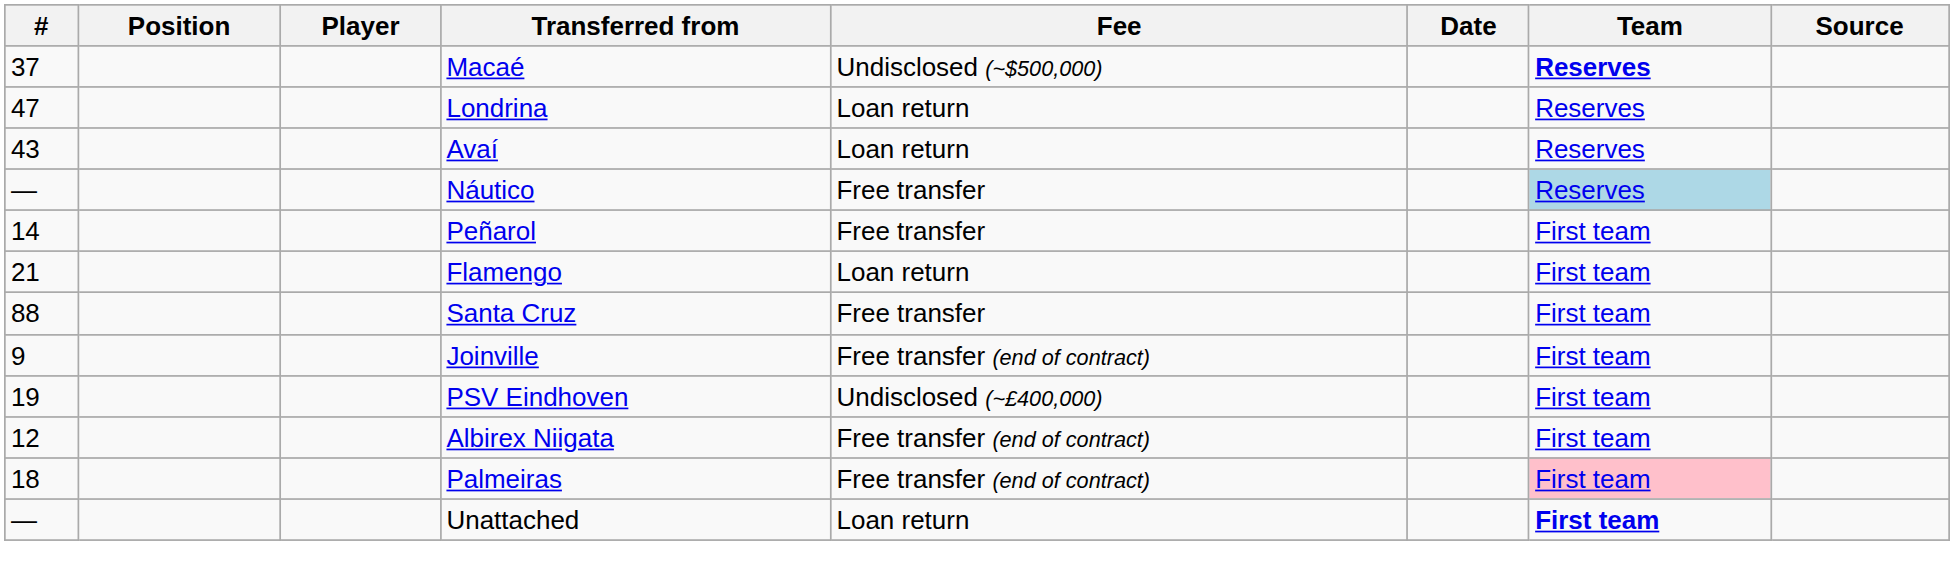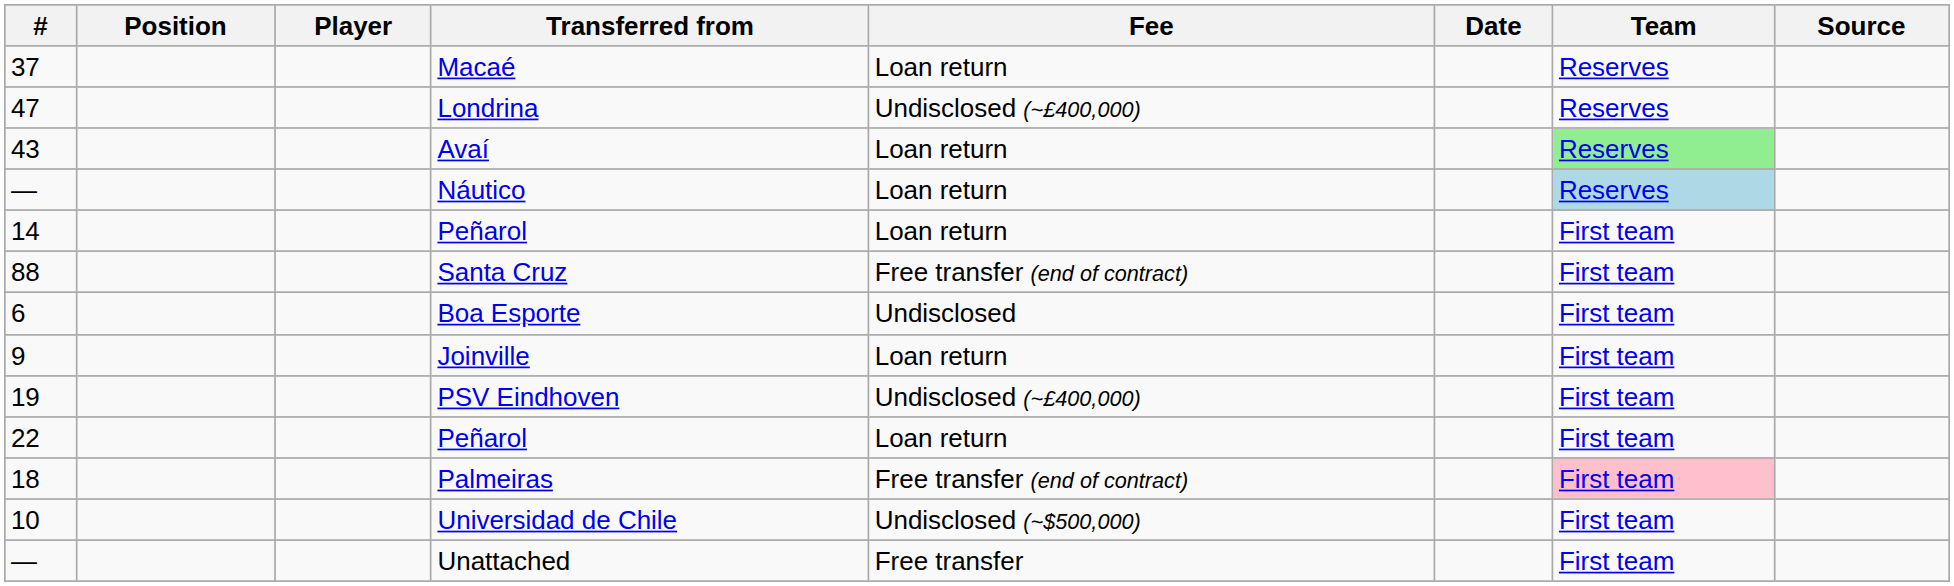 <table class="wikitable sortable" style="width:90%; text-align:center; font-size:95%; text-align:left;">
 <tr>
 <th>#</th>
 <th>Position</th>
 <th>Player</th>
 <th>Transferred from</th>
 <th>Fee</th>
 <th>Date</th>
 <th>Team</th>
 <th>Source</th>
 </tr>
 <tr>
 <td>37</td>
 <td></td>
 <td></td>
 <td> <a href='#'>Macaé</a></td>
-<td>Undisclosed <small><em>(~$500,000)</em></small></td>
+<td>Loan return</td>
 <td></td>
-<td><strong><a href='#'>Reserves</a></strong></td>
+<td><a href='#'>Reserves</a></td>
 <td></td>
 </tr>
 <tr>
 <td>47</td>
 <td></td>
 <td></td>
 <td> <a href='#'>Londrina</a></td>
-<td>Loan return</td>
+<td>Undisclosed <small><em>(~£400,000)</em></small></td>
 <td></td>
 <td><a href='#'>Reserves</a></td>
 <td></td>
 </tr>
 <tr>
 <td>43</td>
 <td></td>
 <td></td>
 <td> <a href='#'>Avaí</a></td>
 <td>Loan return</td>
 <td></td>
-<td><a href='#'>Reserves</a></td>
+<td style="background: lightgreen;"><a href='#'>Reserves</a></td>
 <td></td>
 </tr>
 <tr>
 <td>—</td>
 <td></td>
 <td></td>
 <td> <a href='#'>Náutico</a></td>
-<td>Free transfer</td>
+<td>Loan return</td>
 <td></td>
 <td style="background: lightblue;"><a href='#'>Reserves</a></td>
 <td></td>
 </tr>
 <tr>
 <td>14</td>
 <td></td>
 <td></td>
 <td> <a href='#'>Peñarol</a></td>
-<td>Free transfer</td>
-<td></td>
-<td><a href='#'>First team</a></td>
-<td></td>
-</tr>
-<tr>
-<td>21</td>
-<td></td>
-<td></td>
-<td> <a href='#'>Flamengo</a></td>
 <td>Loan return</td>
 <td></td>
 <td><a href='#'>First team</a></td>
 <td></td>
 </tr>
 <tr>
 <td>88</td>
 <td></td>
 <td></td>
 <td> <a href='#'>Santa Cruz</a></td>
-<td>Free transfer</td>
+<td>Free transfer <small><em>(end of contract)</em></small></td>
+<td></td>
+<td><a href='#'>First team</a></td>
+<td></td>
+</tr>
+<tr>
+<td>6</td>
+<td></td>
+<td></td>
+<td> <a href='#'>Boa Esporte</a></td>
+<td>Undisclosed</td>
 <td></td>
 <td><a href='#'>First team</a></td>
 <td></td>
 </tr>
 <tr>
 <td>9</td>
 <td></td>
 <td></td>
 <td> <a href='#'>Joinville</a></td>
-<td>Free transfer <small><em>(end of contract)</em></small></td>
+<td>Loan return</td>
 <td></td>
 <td><a href='#'>First team</a></td>
 <td></td>
 </tr>
 <tr>
 <td>19</td>
 <td></td>
 <td></td>
 <td> <a href='#'>PSV Eindhoven</a></td>
 <td>Undisclosed <small><em>(~£400,000)</em></small></td>
 <td></td>
 <td><a href='#'>First team</a></td>
 <td></td>
 </tr>
 <tr>
-<td>12</td>
+<td>22</td>
 <td></td>
 <td></td>
-<td> <a href='#'>Albirex Niigata</a></td>
-<td>Free transfer <small><em>(end of contract)</em></small></td>
+<td> <a href='#'>Peñarol</a></td>
+<td>Loan return</td>
 <td></td>
 <td><a href='#'>First team</a></td>
 <td></td>
 </tr>
 <tr>
 <td>18</td>
 <td></td>
 <td></td>
 <td> <a href='#'>Palmeiras</a></td>
 <td>Free transfer <small><em>(end of contract)</em></small></td>
 <td></td>
 <td style="background: pink;"><a href='#'>First team</a></td>
 <td></td>
 </tr>
 <tr>
+<td>10</td>
+<td></td>
+<td></td>
+<td> <a href='#'>Universidad de Chile</a></td>
+<td>Undisclosed <small><em>(~$500,000)</em></small></td>
+<td></td>
+<td><a href='#'>First team</a></td>
+<td></td>
+</tr>
+<tr>
 <td>—</td>
 <td></td>
 <td></td>
 <td>Unattached</td>
-<td>Loan return</td>
+<td>Free transfer</td>
 <td></td>
-<td><strong><a href='#'>First team</a></strong></td>
+<td><a href='#'>First team</a></td>
 <td></td>
 </tr>
 </table>
